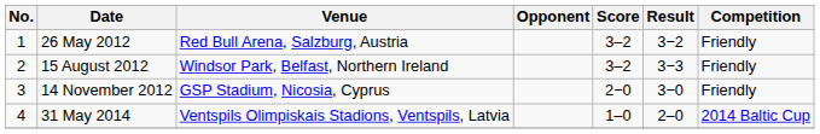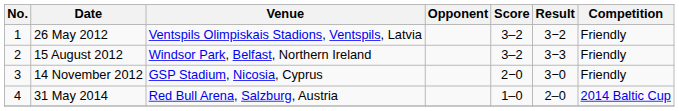 <table class="wikitable sortable">
 <tr>
 <th scope="col">No.</th>
 <th scope="col">Date</th>
 <th scope="col">Venue</th>
 <th scope="col">Opponent</th>
 <th scope="col">Score</th>
 <th scope="col">Result</th>
 <th scope="col">Competition</th>
 </tr>
 <tr>
 <td style="text-align:center">1</td>
 <td>26 May 2012</td>
-<td><a href='#'>Red Bull Arena</a>, <a href='#'>Salzburg</a>, Austria</td>
+<td><a href='#'>Ventspils Olimpiskais Stadions</a>, <a href='#'>Ventspils</a>, Latvia</td>
 <td></td>
 <td style="text-align:center">3–2</td>
 <td style="text-align:center">3−2</td>
 <td>Friendly</td>
 </tr>
 <tr>
 <td style="text-align:center">2</td>
 <td>15 August 2012</td>
 <td><a href='#'>Windsor Park</a>, <a href='#'>Belfast</a>, Northern Ireland</td>
 <td></td>
 <td style="text-align:center">3–2</td>
 <td style="text-align:center">3−3</td>
 <td>Friendly</td>
 </tr>
 <tr>
 <td style="text-align:center">3</td>
 <td>14 November 2012</td>
 <td><a href='#'>GSP Stadium</a>, <a href='#'>Nicosia</a>, Cyprus</td>
 <td></td>
 <td style="text-align:center">2−0</td>
 <td style="text-align:center">3−0</td>
 <td>Friendly</td>
 </tr>
 <tr>
 <td style="text-align:center">4</td>
 <td>31 May 2014</td>
-<td><a href='#'>Ventspils Olimpiskais Stadions</a>, <a href='#'>Ventspils</a>, Latvia</td>
+<td><a href='#'>Red Bull Arena</a>, <a href='#'>Salzburg</a>, Austria</td>
 <td></td>
 <td style="text-align:center">1–0</td>
 <td style="text-align:center">2–0</td>
 <td><a href='#'>2014 Baltic Cup</a></td>
 </tr>
 <tr>
 </tr>
 </table>
